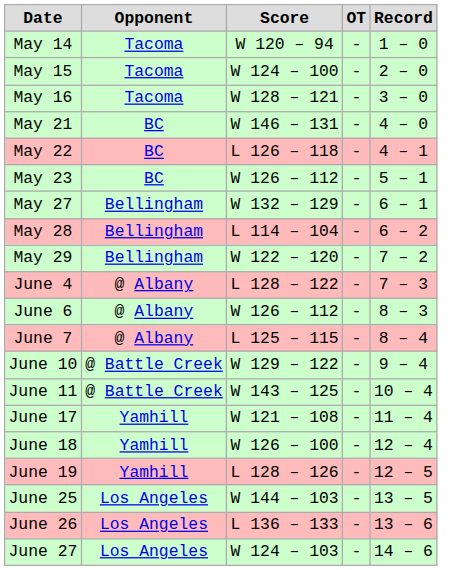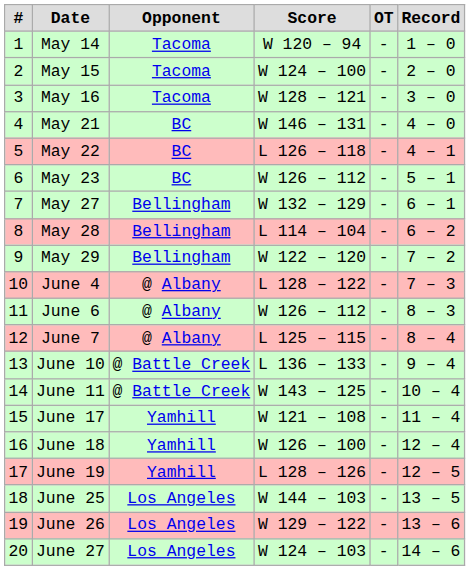 <table class="wikitable">
 <tr align="center"  bgcolor="#dddddd">
+<td><strong>#</strong></td>
 <td><strong>Date</strong></td>
 <td><strong>Opponent</strong></td>
 <td><strong>Score</strong></td>
 <td><strong>OT</strong></td>
 <td><strong>Record</strong></td>
 </tr>
 <tr align="center" bgcolor="ccffcc">
+<td>1</td>
 <td>May 14</td>
 <td><a href='#'>Tacoma</a></td>
 <td>W 120 – 94</td>
 <td>-</td>
 <td>1 – 0</td>
 </tr>
 <tr align="center" bgcolor="ccffcc">
+<td>2</td>
 <td>May 15</td>
 <td><a href='#'>Tacoma</a></td>
 <td>W 124 – 100</td>
 <td>-</td>
 <td>2 – 0</td>
 </tr>
 <tr align="center" bgcolor="ccffcc">
+<td>3</td>
 <td>May 16</td>
 <td><a href='#'>Tacoma</a></td>
 <td>W 128 – 121</td>
 <td>-</td>
 <td>3 – 0</td>
 </tr>
 <tr align="center" bgcolor="ccffcc">
+<td>4</td>
 <td>May 21</td>
 <td><a href='#'>BC</a></td>
 <td>W 146 – 131</td>
 <td>-</td>
 <td>4 – 0</td>
 </tr>
 <tr align="center" bgcolor="ffbbbb">
+<td>5</td>
 <td>May 22</td>
 <td><a href='#'>BC</a></td>
 <td>L 126 – 118</td>
 <td>-</td>
 <td>4 – 1</td>
 </tr>
 <tr align="center" bgcolor="ccffcc">
+<td>6</td>
 <td>May 23</td>
 <td><a href='#'>BC</a></td>
 <td>W 126 – 112</td>
 <td>-</td>
 <td>5 – 1</td>
 </tr>
 <tr align="center" bgcolor="ccffcc">
+<td>7</td>
 <td>May 27</td>
 <td><a href='#'>Bellingham</a></td>
 <td>W 132 – 129</td>
 <td>-</td>
 <td>6 – 1</td>
 </tr>
 <tr align="center" bgcolor="ffbbbb">
+<td>8</td>
 <td>May 28</td>
 <td><a href='#'>Bellingham</a></td>
 <td>L 114 – 104</td>
 <td>-</td>
 <td>6 – 2</td>
 </tr>
 <tr align="center" bgcolor="ccffcc">
+<td>9</td>
 <td>May 29</td>
 <td><a href='#'>Bellingham</a></td>
 <td>W 122 – 120</td>
 <td>-</td>
 <td>7 – 2</td>
 </tr>
 <tr align="center" bgcolor="ffbbbb">
+<td>10</td>
 <td>June 4</td>
 <td>@ <a href='#'>Albany</a></td>
 <td>L 128 – 122</td>
 <td>-</td>
 <td>7 – 3</td>
 </tr>
 <tr align="center" bgcolor="ccffcc">
+<td>11</td>
 <td>June 6</td>
 <td>@ <a href='#'>Albany</a></td>
 <td>W 126 – 112</td>
 <td>-</td>
 <td>8 – 3</td>
 </tr>
 <tr align="center" bgcolor="ffbbbb">
+<td>12</td>
 <td>June 7</td>
 <td>@ <a href='#'>Albany</a></td>
 <td>L 125 – 115</td>
 <td>-</td>
 <td>8 – 4</td>
 </tr>
 <tr align="center" bgcolor="ccffcc">
+<td>13</td>
 <td>June 10</td>
 <td>@ <a href='#'>Battle Creek</a></td>
-<td>W 129 – 122</td>
+<td>L 136 – 133</td>
 <td>-</td>
 <td>9 – 4</td>
 </tr>
 <tr align="center" bgcolor="ccffcc">
+<td>14</td>
 <td>June 11</td>
 <td>@ <a href='#'>Battle Creek</a></td>
 <td>W 143 – 125</td>
 <td>-</td>
 <td>10 – 4</td>
 </tr>
 <tr align="center" bgcolor="ccffcc">
+<td>15</td>
 <td>June 17</td>
 <td><a href='#'>Yamhill</a></td>
 <td>W 121 – 108</td>
 <td>-</td>
 <td>11 – 4</td>
 </tr>
 <tr align="center" bgcolor="ccffcc">
+<td>16</td>
 <td>June 18</td>
 <td><a href='#'>Yamhill</a></td>
 <td>W 126 – 100</td>
 <td>-</td>
 <td>12 – 4</td>
 </tr>
 <tr align="center" bgcolor="ffbbbb">
+<td>17</td>
 <td>June 19</td>
 <td><a href='#'>Yamhill</a></td>
 <td>L 128 – 126</td>
 <td>-</td>
 <td>12 – 5</td>
 </tr>
 <tr align="center" bgcolor="ccffcc">
+<td>18</td>
 <td>June 25</td>
 <td><a href='#'>Los Angeles</a></td>
 <td>W 144 – 103</td>
 <td>-</td>
 <td>13 – 5</td>
 </tr>
 <tr align="center" bgcolor="ffbbbb">
+<td>19</td>
 <td>June 26</td>
 <td><a href='#'>Los Angeles</a></td>
-<td>L 136 – 133</td>
+<td>W 129 – 122</td>
 <td>-</td>
 <td>13 – 6</td>
 </tr>
 <tr align="center" bgcolor="ccffcc">
+<td>20</td>
 <td>June 27</td>
 <td><a href='#'>Los Angeles</a></td>
 <td>W 124 – 103</td>
 <td>-</td>
 <td>14 – 6</td>
 </tr>
 </table>
